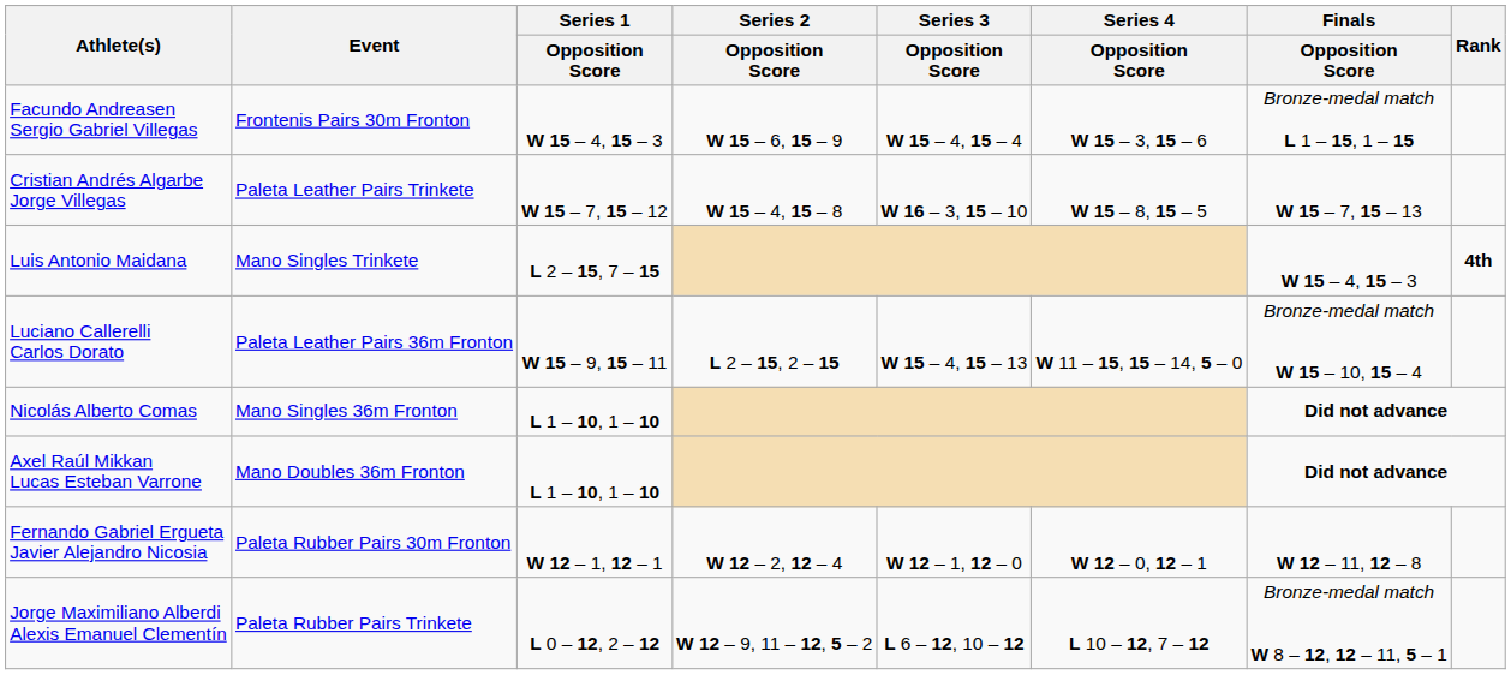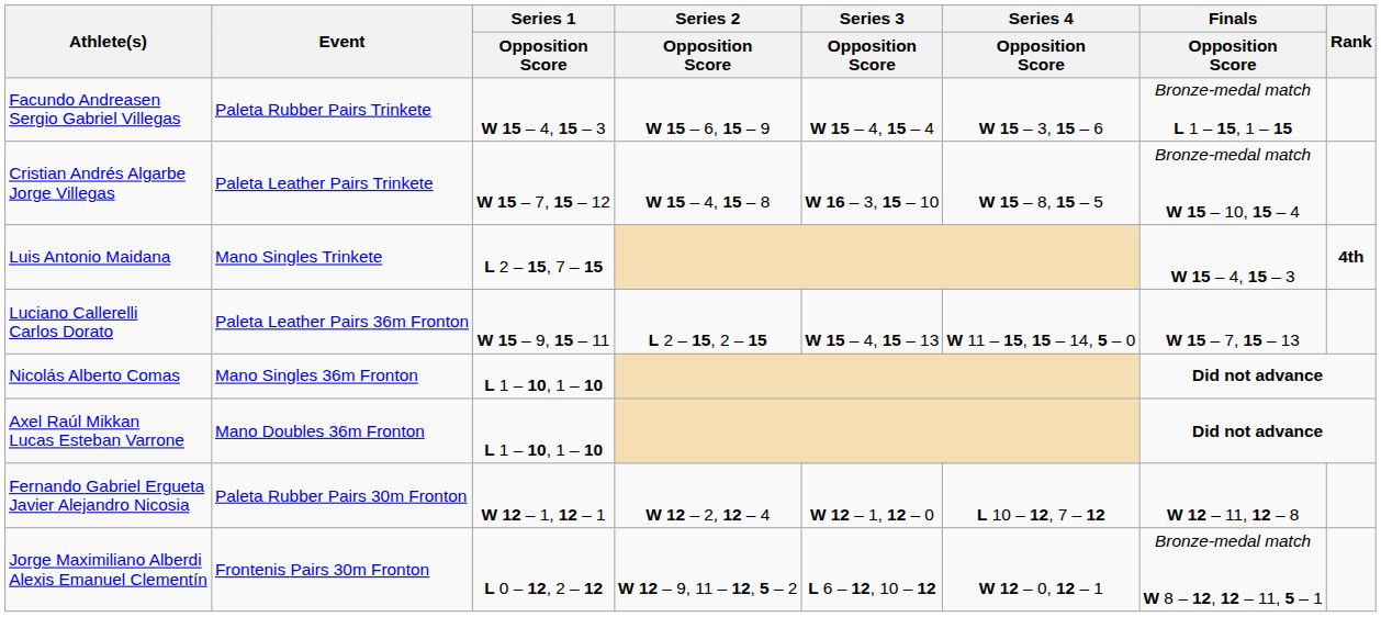 <table class="wikitable" style="font-size:90%">
 <tr>
 <th rowspan="2">Athlete(s)</th>
 <th rowspan="2">Event</th>
 <th>Series 1</th>
 <th>Series 2</th>
 <th>Series 3</th>
 <th>Series 4</th>
 <th>Finals</th>
 <th rowspan="2">Rank</th>
 </tr>
 <tr>
 <th>Opposition <br> Score</th>
 <th>Opposition <br> Score</th>
 <th>Opposition <br> Score</th>
 <th>Opposition <br> Score</th>
 <th>Opposition <br> Score</th>
 </tr>
 <tr>
 <td><a href='#'>Facundo Andreasen</a><br><a href='#'>Sergio Gabriel Villegas</a></td>
-<td><a href='#'>Frontenis Pairs 30m Fronton</a></td>
+<td><a href='#'>Paleta Rubber Pairs Trinkete</a></td>
 <td align=center><br><br><strong>W</strong> <strong>15</strong> – 4, <strong>15</strong> – 3</td>
 <td align=center><br><br><strong>W</strong> <strong>15</strong> – 6, <strong>15</strong> – 9</td>
 <td align=center><br><br><strong>W</strong> <strong>15</strong> – 4, <strong>15</strong> – 4</td>
 <td align=center><br><br><strong>W</strong> <strong>15</strong> – 3, <strong>15</strong> – 6</td>
 <td align=center><em>Bronze-medal match</em><br><br><strong>L</strong> 1 – <strong>15</strong>, 1 – <strong>15</strong></td>
 <td align=center></td>
 </tr>
 <tr>
 <td><a href='#'>Cristian Andrés Algarbe</a><br><a href='#'>Jorge Villegas</a></td>
 <td><a href='#'>Paleta Leather Pairs Trinkete</a></td>
 <td align=center><br><br><strong>W</strong> <strong>15</strong> – 7, <strong>15</strong> – 12</td>
 <td align=center><br><br><strong>W</strong> <strong>15</strong> – 4, <strong>15</strong> – 8</td>
 <td align=center><br><br><strong>W</strong> <strong>16</strong> – 3, <strong>15</strong> – 10</td>
 <td align=center><br><br><strong>W</strong> <strong>15</strong> – 8, <strong>15</strong> – 5</td>
-<td align=center><br><br><strong>W</strong> <strong>15</strong> – 7, <strong>15</strong> – 13</td>
+<td align=center><em>Bronze-medal match</em><br><br><br><strong>W</strong> <strong>15</strong> – 10, <strong>15</strong> – 4</td>
 <td align=center></td>
 </tr>
 <tr>
 <td><a href='#'>Luis Antonio Maidana</a></td>
 <td><a href='#'>Mano Singles Trinkete</a></td>
 <td align=center><br><strong>L</strong> 2 – <strong>15</strong>, 7 – <strong>15</strong></td>
 <td colspan="3" bgcolor=wheat></td>
 <td align=center><br><br><strong>W</strong> <strong>15</strong> – 4, <strong>15</strong> – 3</td>
 <td align=center><strong>4th</strong></td>
 </tr>
 <tr>
 <td><a href='#'>Luciano Callerelli</a><br><a href='#'>Carlos Dorato</a></td>
 <td><a href='#'>Paleta Leather Pairs 36m Fronton</a></td>
 <td align=center><br><br><strong>W</strong> <strong>15</strong> – 9, <strong>15</strong> – 11</td>
 <td align=center><br><br><strong>L</strong> 2 – <strong>15</strong>, 2 – <strong>15</strong></td>
 <td align=center><br><br><strong>W</strong> <strong>15</strong> – 4, <strong>15</strong> – 13</td>
 <td align=center><br><br><strong>W</strong> 11 – <strong>15</strong>, <strong>15</strong> – 14, <strong>5</strong> – 0</td>
-<td align=center><em>Bronze-medal match</em><br><br><br><strong>W</strong> <strong>15</strong> – 10, <strong>15</strong> – 4</td>
+<td align=center><br><br><strong>W</strong> <strong>15</strong> – 7, <strong>15</strong> – 13</td>
 <td align=center></td>
 </tr>
 <tr>
 <td><a href='#'>Nicolás Alberto Comas</a></td>
 <td><a href='#'>Mano Singles 36m Fronton</a></td>
 <td align=center><br><strong>L</strong> 1 – <strong>10</strong>, 1 – <strong>10</strong></td>
 <td colspan="3" bgcolor=wheat></td>
 <td align="center" colspan="7"><strong>Did not advance</strong></td>
 </tr>
 <tr>
 <td><a href='#'>Axel Raúl Mikkan</a><br><a href='#'>Lucas Esteban Varrone</a></td>
 <td><a href='#'>Mano Doubles 36m Fronton</a></td>
 <td align=center><br><br><strong>L</strong> 1 – <strong>10</strong>, 1 – <strong>10</strong></td>
 <td colspan="3" bgcolor=wheat></td>
 <td align="center" colspan="7"><strong>Did not advance</strong></td>
 </tr>
 <tr>
 <td><a href='#'>Fernando Gabriel Ergueta</a><br><a href='#'>Javier Alejandro Nicosia</a></td>
 <td><a href='#'>Paleta Rubber Pairs 30m Fronton</a></td>
 <td align=center><br><br><strong>W</strong> <strong>12</strong> – 1, <strong>12</strong> – 1</td>
 <td align=center><br><br><strong>W</strong> <strong>12</strong> – 2, <strong>12</strong> – 4</td>
 <td align=center><br><br><strong>W</strong> <strong>12</strong> – 1, <strong>12</strong> – 0</td>
-<td align=center><br><br><strong>W</strong> <strong>12</strong> – 0, <strong>12</strong> – 1</td>
+<td align=center><br><br><strong>L</strong> 10 – <strong>12</strong>, 7 – <strong>12</strong></td>
 <td align=center><br><br> <strong>W</strong> <strong>12</strong> – 11, <strong>12</strong> – 8</td>
 <td align=center></td>
 </tr>
 <tr>
 <td><a href='#'>Jorge Maximiliano Alberdi</a><br><a href='#'>Alexis Emanuel Clementín</a></td>
-<td><a href='#'>Paleta Rubber Pairs Trinkete</a></td>
+<td><a href='#'>Frontenis Pairs 30m Fronton</a></td>
 <td align=center><br><br><strong>L</strong> 0 – <strong>12</strong>, 2 – <strong>12</strong></td>
 <td align=center><br><br><strong>W</strong> <strong>12</strong> – 9, 11 – <strong>12</strong>, <strong>5</strong> – 2</td>
 <td align=center><br><br><strong>L</strong> 6 – <strong>12</strong>, 10 – <strong>12</strong></td>
-<td align=center><br><br><strong>L</strong> 10 – <strong>12</strong>, 7 – <strong>12</strong></td>
+<td align=center><br><br><strong>W</strong> <strong>12</strong> – 0, <strong>12</strong> – 1</td>
 <td align=center><em>Bronze-medal match</em><br><br><br><strong>W</strong> 8 – <strong>12</strong>, <strong>12</strong> – 11, <strong>5</strong> – 1</td>
 <td align=center></td>
 </tr>
 </table>
